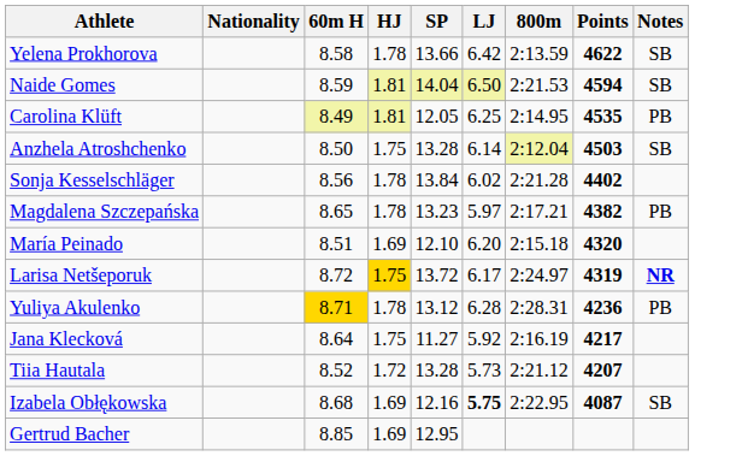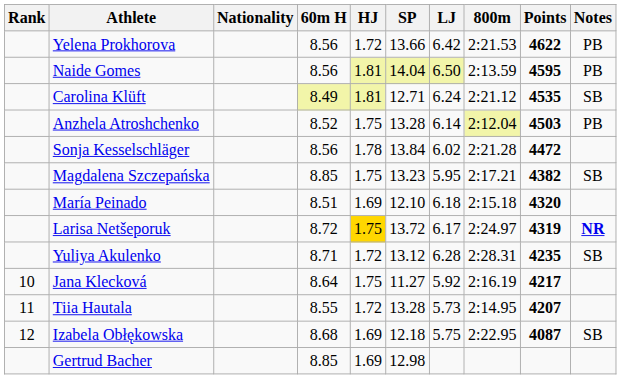 <table class="wikitable sortable" style=" text-align:center; font-size:110%;">
 <tr>
+<th>Rank</th>
 <th>Athlete</th>
 <th>Nationality</th>
 <th>60m H</th>
 <th>HJ</th>
 <th>SP</th>
 <th>LJ</th>
 <th>800m</th>
 <th>Points</th>
 <th>Notes</th>
 </tr>
 <tr>
+<td></td>
 <td align=left><a href='#'>Yelena Prokhorova</a></td>
 <td align=left></td>
-<td>8.58</td>
-<td>1.78</td>
+<td>8.56</td>
+<td>1.72</td>
 <td>13.66</td>
 <td>6.42</td>
-<td>2:13.59</td>
+<td>2:21.53</td>
 <td><strong>4622</strong></td>
-<td>SB</td>
+<td>PB</td>
 </tr>
 <tr>
+<td></td>
 <td align=left><a href='#'>Naide Gomes</a></td>
 <td align=left></td>
-<td>8.59</td>
+<td>8.56</td>
 <td bgcolor=#F2F5A9>1.81</td>
 <td bgcolor=#F2F5A9>14.04</td>
 <td bgcolor=#F2F5A9>6.50</td>
-<td>2:21.53</td>
-<td><strong>4594</strong></td>
-<td>SB</td>
+<td>2:13.59</td>
+<td><strong>4595</strong></td>
+<td>PB</td>
 </tr>
 <tr>
+<td></td>
 <td align=left><a href='#'>Carolina Klüft</a></td>
 <td align=left></td>
 <td bgcolor=#F2F5A9>8.49</td>
 <td bgcolor=#F2F5A9>1.81</td>
-<td>12.05</td>
-<td>6.25</td>
-<td>2:14.95</td>
+<td>12.71</td>
+<td>6.24</td>
+<td>2:21.12</td>
 <td><strong>4535</strong></td>
-<td>PB</td>
+<td>SB</td>
 </tr>
 <tr>
+<td></td>
 <td align=left><a href='#'>Anzhela Atroshchenko</a></td>
 <td align=left></td>
-<td>8.50</td>
+<td>8.52</td>
 <td>1.75</td>
 <td>13.28</td>
 <td>6.14</td>
 <td bgcolor=#F2F5A9>2:12.04</td>
 <td><strong>4503</strong></td>
-<td>SB</td>
+<td>PB</td>
 </tr>
 <tr>
+<td></td>
 <td align=left><a href='#'>Sonja Kesselschläger</a></td>
 <td align=left></td>
 <td>8.56</td>
 <td>1.78</td>
 <td>13.84</td>
 <td>6.02</td>
 <td>2:21.28</td>
-<td><strong>4402</strong></td>
+<td><strong>4472</strong></td>
 <td></td>
 </tr>
 <tr>
+<td></td>
 <td align=left><a href='#'>Magdalena Szczepańska</a></td>
 <td align=left></td>
-<td>8.65</td>
-<td>1.78</td>
+<td>8.85</td>
+<td>1.75</td>
 <td>13.23</td>
-<td>5.97</td>
+<td>5.95</td>
 <td>2:17.21</td>
 <td><strong>4382</strong></td>
-<td>PB</td>
+<td>SB</td>
 </tr>
 <tr>
+<td></td>
 <td align=left><a href='#'>María Peinado</a></td>
 <td align=left></td>
 <td>8.51</td>
 <td>1.69</td>
 <td>12.10</td>
-<td>6.20</td>
+<td>6.18</td>
 <td>2:15.18</td>
 <td><strong>4320</strong></td>
 <td></td>
 </tr>
 <tr>
+<td></td>
 <td align=left><a href='#'>Larisa Netšeporuk</a></td>
 <td align=left></td>
 <td>8.72</td>
 <td style="background: gold;">1.75</td>
 <td>13.72</td>
 <td>6.17</td>
 <td>2:24.97</td>
 <td><strong>4319</strong></td>
 <td><strong><a href='#'>NR</a></strong></td>
 </tr>
 <tr>
+<td></td>
 <td align=left><a href='#'>Yuliya Akulenko</a></td>
 <td align=left></td>
-<td style="background: gold;">8.71</td>
-<td>1.78</td>
+<td>8.71</td>
+<td>1.72</td>
 <td>13.12</td>
 <td>6.28</td>
 <td>2:28.31</td>
-<td><strong>4236</strong></td>
-<td>PB</td>
+<td><strong>4235</strong></td>
+<td>SB</td>
 </tr>
 <tr>
+<td>10</td>
 <td align=left><a href='#'>Jana Klecková</a></td>
 <td align=left></td>
 <td>8.64</td>
 <td>1.75</td>
 <td>11.27</td>
 <td>5.92</td>
 <td>2:16.19</td>
 <td><strong>4217</strong></td>
 <td></td>
 </tr>
 <tr>
+<td>11</td>
 <td align=left><a href='#'>Tiia Hautala</a></td>
 <td align=left></td>
-<td>8.52</td>
+<td>8.55</td>
 <td>1.72</td>
 <td>13.28</td>
 <td>5.73</td>
-<td>2:21.12</td>
+<td>2:14.95</td>
 <td><strong>4207</strong></td>
 <td></td>
 </tr>
 <tr>
+<td>12</td>
 <td align=left><a href='#'>Izabela Obłękowska</a></td>
 <td align=left></td>
 <td>8.68</td>
 <td>1.69</td>
-<td>12.16</td>
-<td><strong>5.75</strong></td>
+<td>12.18</td>
+<td>5.75</td>
 <td>2:22.95</td>
 <td><strong>4087</strong></td>
 <td>SB</td>
 </tr>
 <tr>
+<td></td>
 <td align=left><a href='#'>Gertrud Bacher</a></td>
 <td align=left></td>
 <td>8.85</td>
 <td>1.69</td>
-<td>12.95</td>
+<td>12.98</td>
 <td></td>
 <td></td>
 <td><strong></strong></td>
 <td></td>
 </tr>
 </table>
